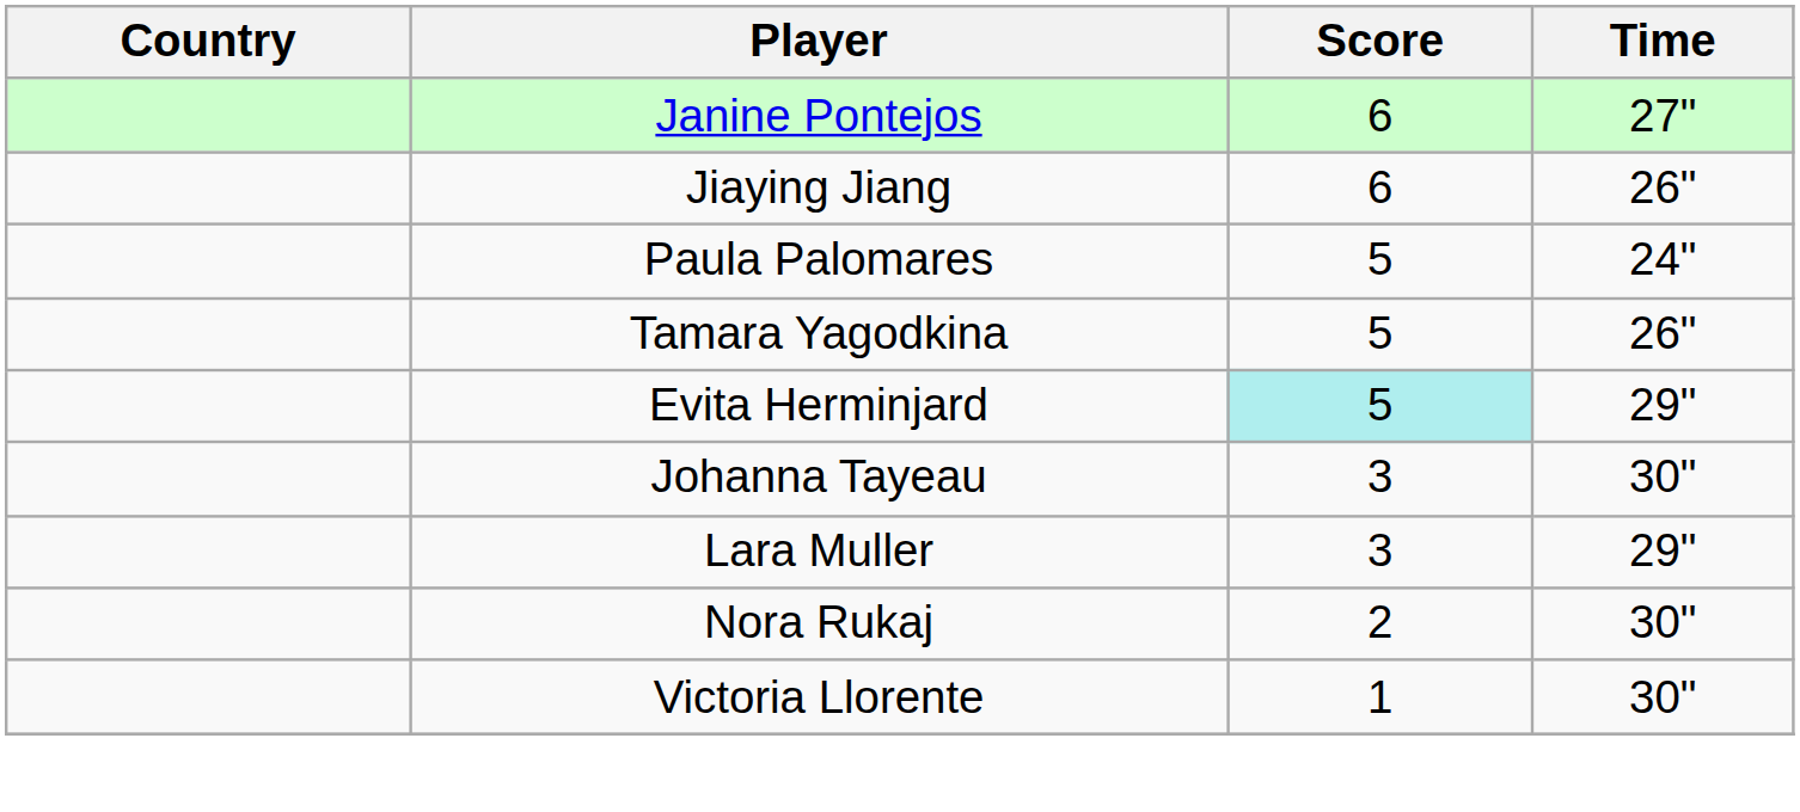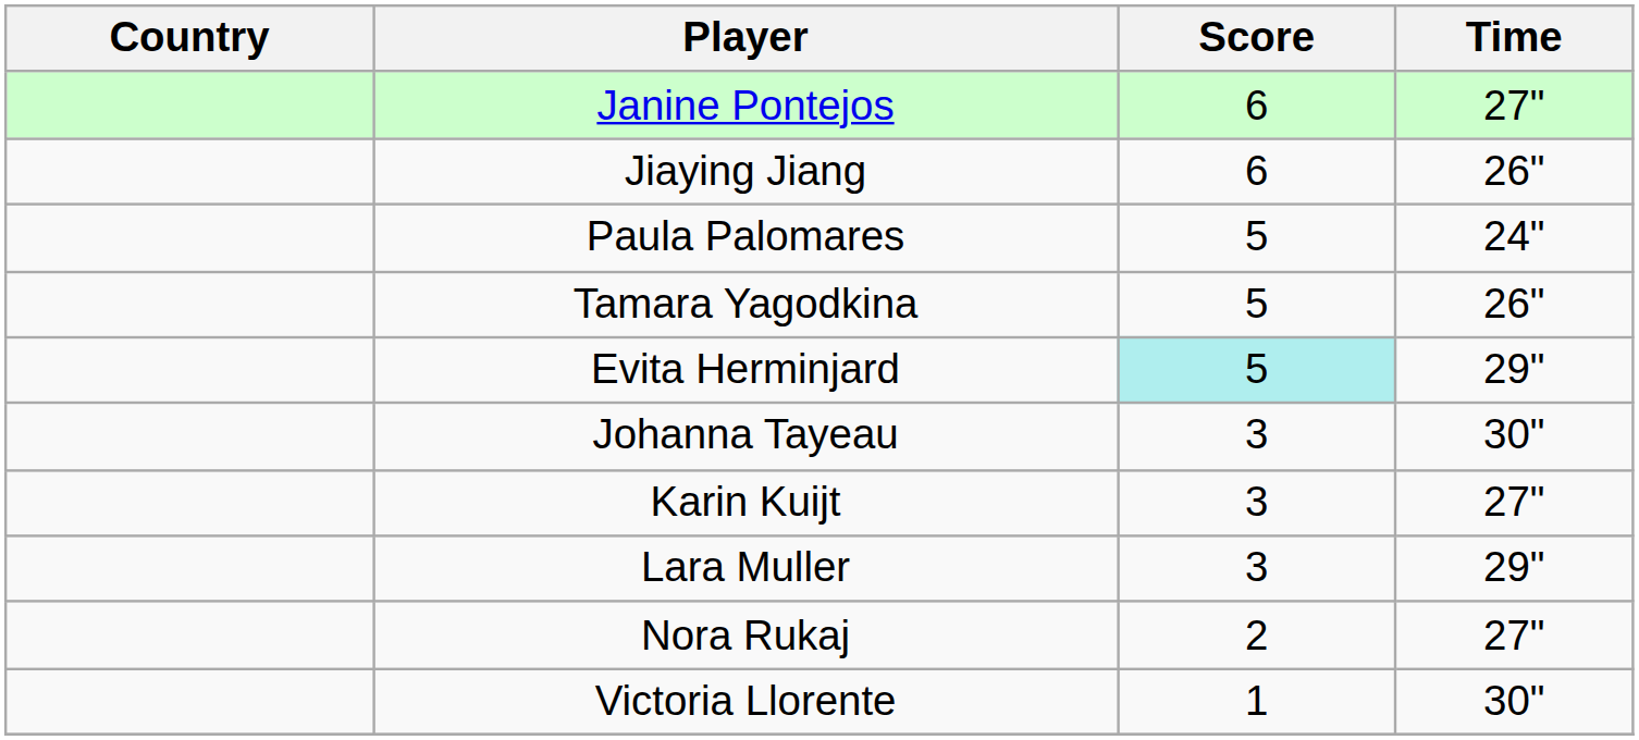 <table class="wikitable sortable" style="text-align:center" width=100%>
 <tr>
 <th>Country</th>
 <th>Player</th>
 <th>Score</th>
 <th>Time</th>
 </tr>
 <tr bgcolor="#ccffcc">
 <td></td>
 <td><a href='#'>Janine Pontejos</a></td>
 <td>6</td>
 <td>27"</td>
 </tr>
 <tr>
 <td></td>
 <td>Jiaying Jiang</td>
 <td>6</td>
 <td>26"</td>
 </tr>
 <tr>
 <td></td>
 <td>Paula Palomares</td>
 <td>5</td>
 <td>24"</td>
 </tr>
 <tr>
 <td></td>
 <td>Tamara Yagodkina</td>
 <td>5</td>
 <td>26"</td>
 </tr>
 <tr>
 <td></td>
 <td>Evita Herminjard</td>
 <td style="background: paleturquoise;">5</td>
 <td>29"</td>
 </tr>
 <tr>
 <td></td>
 <td>Johanna Tayeau</td>
 <td>3</td>
 <td>30"</td>
 </tr>
 <tr>
 <td></td>
+<td>Karin Kuijt</td>
+<td>3</td>
+<td>27"</td>
+</tr>
+<tr>
+<td></td>
 <td>Lara Muller</td>
 <td>3</td>
 <td>29"</td>
 </tr>
 <tr>
 <td></td>
 <td>Nora Rukaj</td>
 <td>2</td>
-<td>30"</td>
+<td>27"</td>
 </tr>
 <tr>
 <td></td>
 <td>Victoria Llorente</td>
 <td>1</td>
 <td>30"</td>
 </tr>
 <tr>
 </tr>
 </table>
